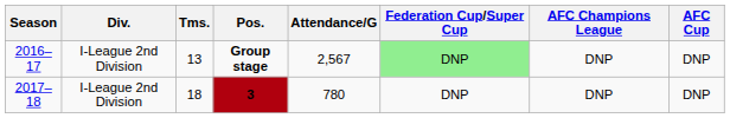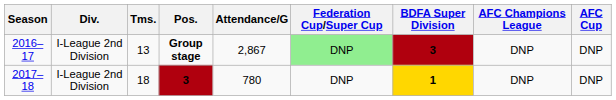 <table class="wikitable" style="text-align:center">
 <tr>
 <th>Season</th>
 <th>Div.</th>
 <th>Tms.</th>
 <th>Pos.</th>
 <th>Attendance/G</th>
 <th><a href='#'>Federation Cup</a><strong>/</strong><a href='#'>Super Cup</a></th>
+<th><a href='#'>BDFA Super Division</a></th>
 <th colspan=1><a href='#'>AFC Champions League</a></th>
 <th colspan=1><a href='#'>AFC Cup</a></th>
 </tr>
 <tr>
 <td align=center><a href='#'>2016–17</a></td>
 <td align=center>I-League 2nd Division</td>
 <td align=center>13</td>
 <td align=center><strong>Group stage</strong></td>
-<td align=center>2,567</td>
+<td align=center>2,867</td>
 <td align=center style="background: lightgreen;">DNP</td>
+<td align=center bgcolor=Bronze><strong>3</strong></td>
 <td align=center>DNP</td>
 <td align=center>DNP</td>
 </tr>
 <tr>
 <td align=center><a href='#'>2017–18</a></td>
 <td align=center>I-League 2nd Division</td>
 <td align=center>18</td>
 <td align=center bgcolor=Bronze><strong>3</strong></td>
 <td align=center>780</td>
 <td align=center>DNP</td>
+<td align=center bgcolor=Gold><strong>1</strong></td>
 <td align=center>DNP</td>
 <td align=center>DNP</td>
 </tr>
 </table>
